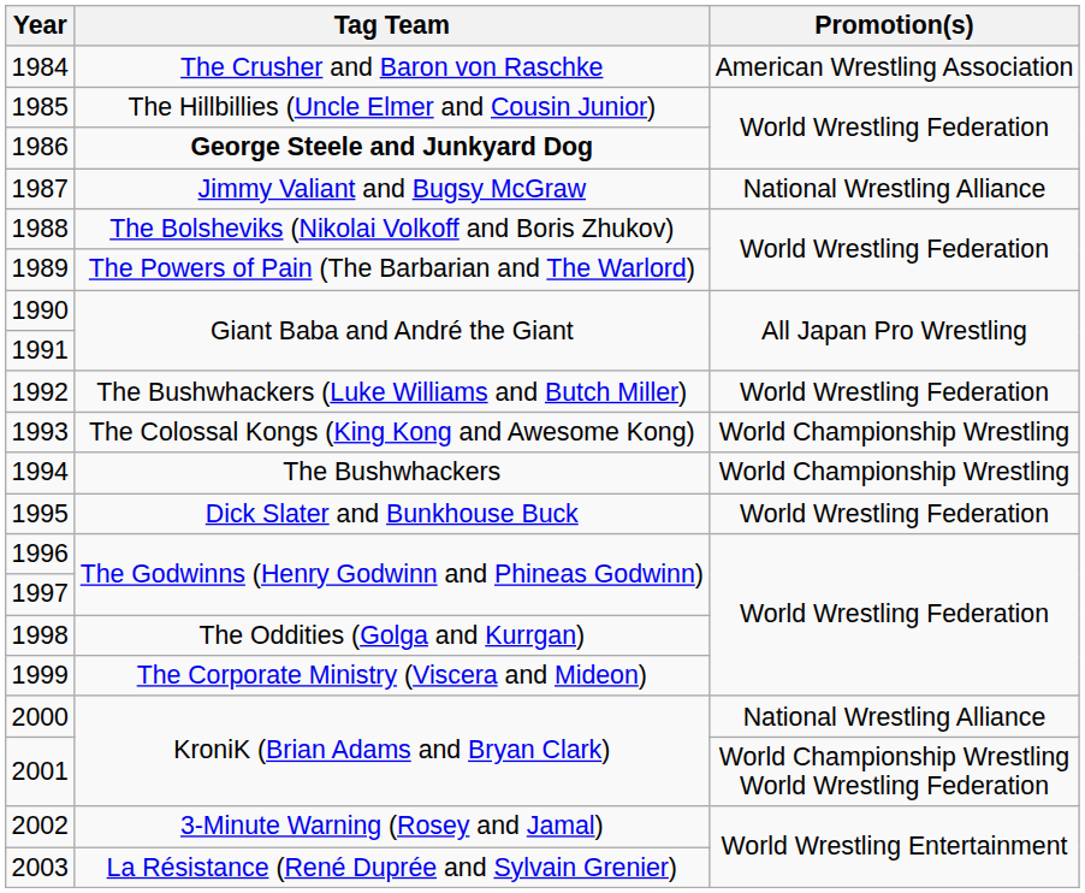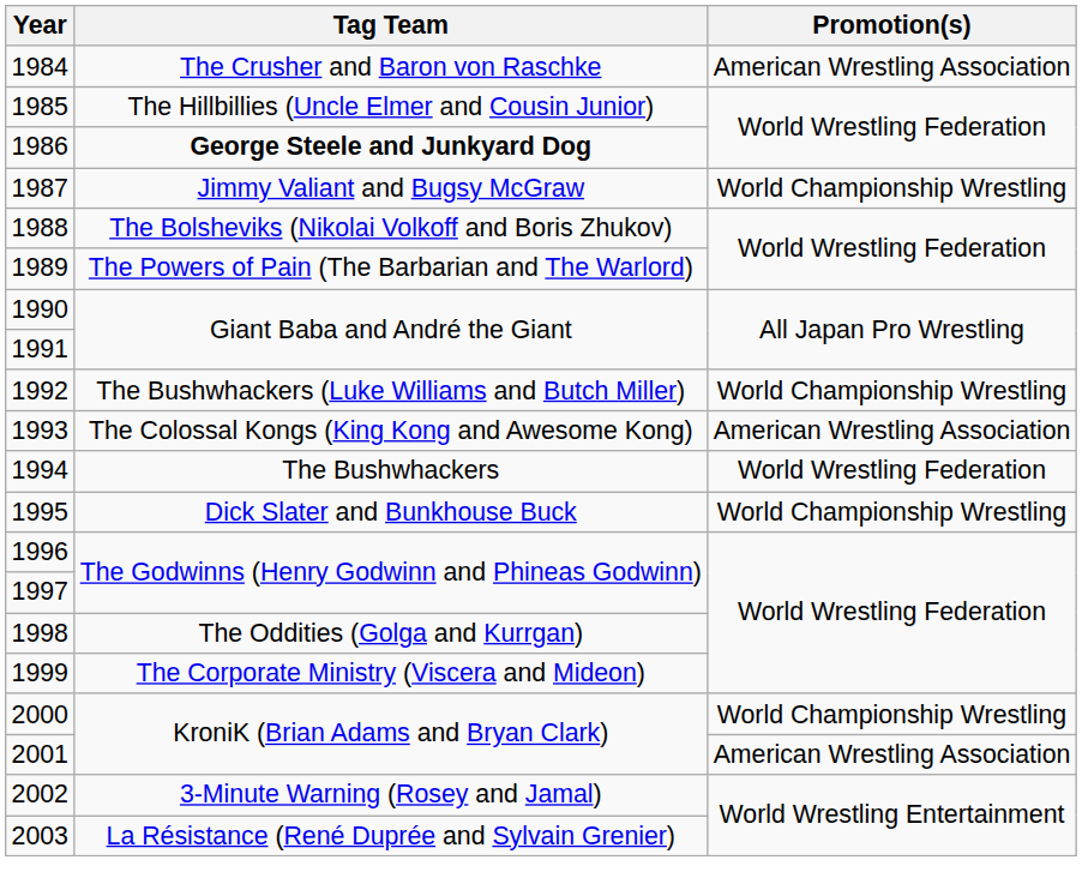 <table class="wikitable sortable" style="text-align: center">
 <tr>
 <th>Year</th>
 <th>Tag Team</th>
 <th>Promotion(s)</th>
 </tr>
 <tr>
 <td>1984</td>
 <td><a href='#'>The Crusher</a> and <a href='#'>Baron von Raschke</a></td>
 <td>American Wrestling Association</td>
 </tr>
 <tr>
 <td>1985</td>
 <td>The Hillbillies (<a href='#'>Uncle Elmer</a> and <a href='#'>Cousin Junior</a>)</td>
 <td rowspan=2>World Wrestling Federation</td>
 </tr>
 <tr>
 <td>1986</td>
 <td><strong>George Steele and Junkyard Dog</strong></td>
 </tr>
 <tr>
 <td>1987</td>
 <td><a href='#'>Jimmy Valiant</a> and <a href='#'>Bugsy McGraw</a></td>
-<td>National Wrestling Alliance</td>
+<td>World Championship Wrestling</td>
 </tr>
 <tr>
 <td>1988</td>
 <td><a href='#'>The Bolsheviks</a> (<a href='#'>Nikolai Volkoff</a> and Boris Zhukov)</td>
 <td rowspan=2>World Wrestling Federation</td>
 </tr>
 <tr>
 <td>1989</td>
 <td><a href='#'>The Powers of Pain</a> (The Barbarian and <a href='#'>The Warlord</a>)</td>
 </tr>
 <tr>
 <td>1990</td>
 <td rowspan=2>Giant Baba and André the Giant</td>
 <td rowspan=2>All Japan Pro Wrestling</td>
 </tr>
 <tr>
 <td>1991</td>
 </tr>
 <tr>
 <td>1992</td>
 <td>The Bushwhackers (<a href='#'>Luke Williams</a> and <a href='#'>Butch Miller</a>)</td>
-<td>World Wrestling Federation</td>
+<td>World Championship Wrestling</td>
 </tr>
 <tr>
 <td>1993</td>
 <td>The Colossal Kongs (<a href='#'>King Kong</a> and Awesome Kong)</td>
-<td>World Championship Wrestling</td>
+<td>American Wrestling Association</td>
 </tr>
 <tr>
 <td>1994</td>
 <td>The Bushwhackers</td>
-<td>World Championship Wrestling</td>
+<td>World Wrestling Federation</td>
 </tr>
 <tr>
 <td>1995</td>
 <td><a href='#'>Dick Slater</a> and <a href='#'>Bunkhouse Buck</a></td>
-<td>World Wrestling Federation</td>
+<td>World Championship Wrestling</td>
 </tr>
 <tr>
 <td>1996</td>
 <td rowspan=2><a href='#'>The Godwinns</a> (<a href='#'>Henry Godwinn</a> and <a href='#'>Phineas Godwinn</a>)</td>
 <td rowspan=4>World Wrestling Federation</td>
 </tr>
 <tr>
 <td>1997</td>
 </tr>
 <tr>
 <td>1998</td>
 <td>The Oddities (<a href='#'>Golga</a> and <a href='#'>Kurrgan</a>)</td>
 </tr>
 <tr>
 <td>1999</td>
 <td><a href='#'>The Corporate Ministry</a> (<a href='#'>Viscera</a> and <a href='#'>Mideon</a>)</td>
 </tr>
 <tr>
 <td>2000</td>
 <td rowspan=2>KroniK (<a href='#'>Brian Adams</a> and <a href='#'>Bryan Clark</a>)</td>
-<td>National Wrestling Alliance</td>
+<td>World Championship Wrestling</td>
 </tr>
 <tr>
 <td>2001</td>
-<td>World Championship Wrestling<br>World Wrestling Federation</td>
+<td>American Wrestling Association</td>
 </tr>
 <tr>
 <td>2002</td>
 <td><a href='#'>3-Minute Warning</a> (<a href='#'>Rosey</a> and <a href='#'>Jamal</a>)</td>
 <td rowspan=2>World Wrestling Entertainment</td>
 </tr>
 <tr>
 <td>2003</td>
 <td><a href='#'>La Résistance</a> (<a href='#'>René Duprée</a> and <a href='#'>Sylvain Grenier</a>)</td>
 </tr>
 </table>
